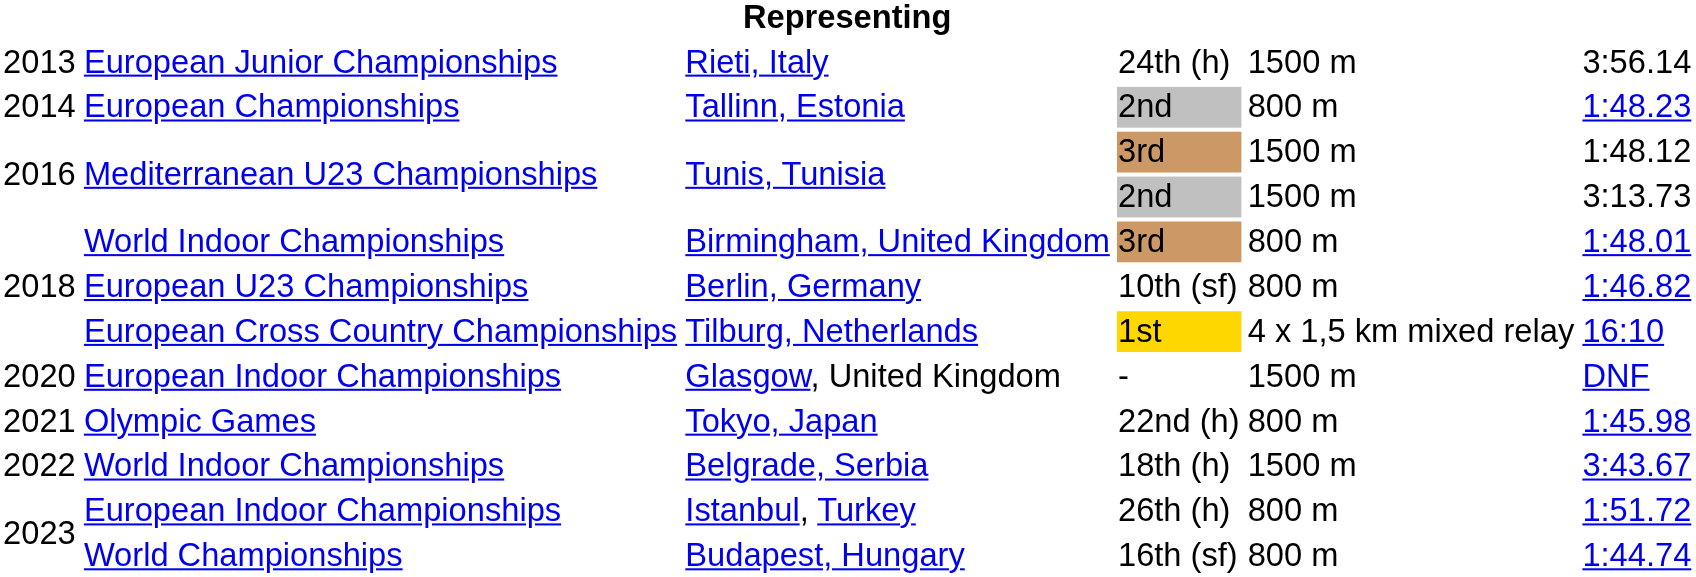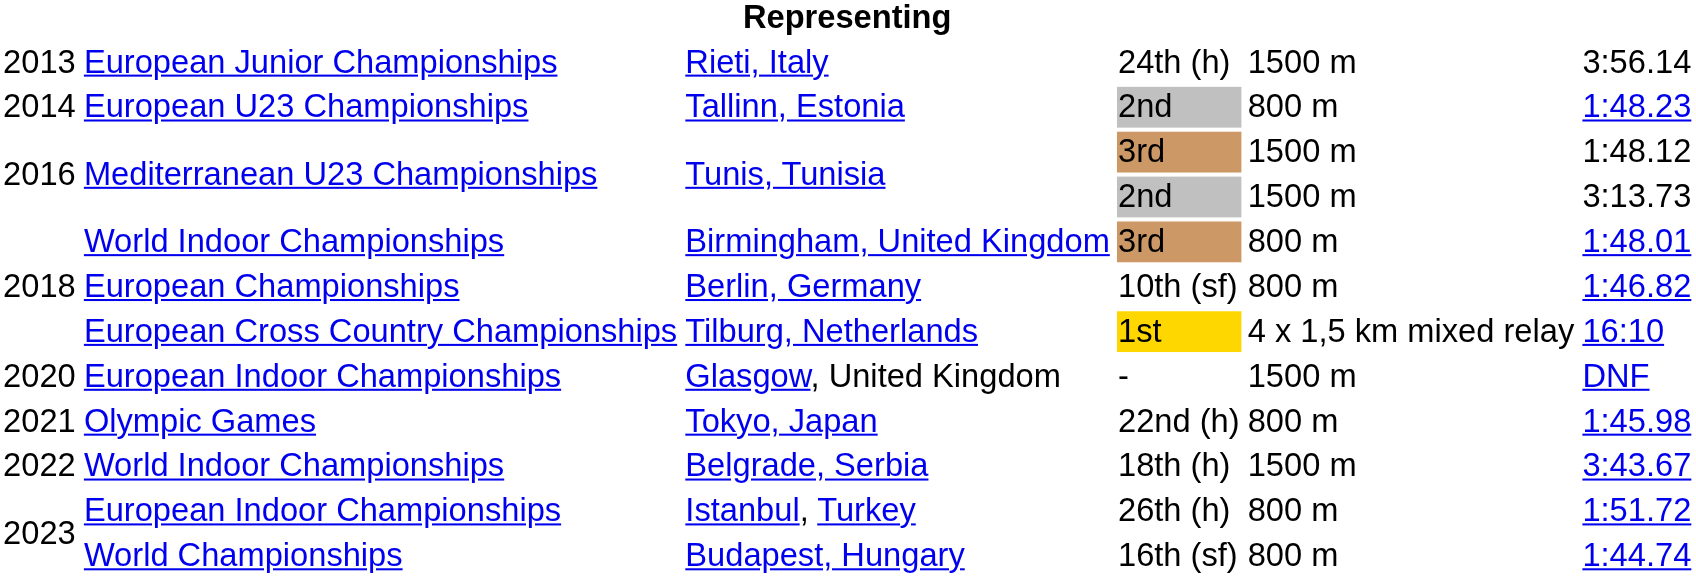 <table>
 <tr>
 <th colspan="6">Representing </th>
 </tr>
 <tr>
 <td>2013</td>
 <td><a href='#'>European Junior Championships</a></td>
 <td><a href='#'>Rieti, Italy</a></td>
 <td>24th (h)</td>
 <td>1500 m</td>
 <td>3:56.14</td>
 </tr>
 <tr>
 <td>2014</td>
-<td><a href='#'>European Championships</a></td>
+<td><a href='#'>European U23 Championships</a></td>
 <td><a href='#'>Tallinn, Estonia</a></td>
 <td bgcolor=silver>2nd</td>
 <td>800 m</td>
 <td><a href='#'>1:48.23</a></td>
 </tr>
 <tr>
 <td rowspan=2>2016</td>
 <td rowspan=2><a href='#'>Mediterranean U23 Championships</a></td>
 <td rowspan=2><a href='#'>Tunis, Tunisia</a></td>
 <td bgcolor=cc9966>3rd</td>
 <td>1500 m</td>
 <td>1:48.12</td>
 </tr>
 <tr>
 <td bgcolor=silver>2nd</td>
 <td>1500 m</td>
 <td>3:13.73</td>
 </tr>
 <tr>
 <td rowspan=3>2018</td>
 <td><a href='#'>World Indoor Championships</a></td>
 <td><a href='#'>Birmingham, United Kingdom</a></td>
 <td bgcolor=cc9966>3rd</td>
 <td>800 m</td>
 <td><a href='#'>1:48.01</a></td>
 </tr>
 <tr>
-<td><a href='#'>European U23 Championships</a></td>
+<td><a href='#'>European Championships</a></td>
 <td><a href='#'>Berlin, Germany</a></td>
 <td>10th (sf)</td>
 <td>800 m</td>
 <td><a href='#'>1:46.82</a></td>
 </tr>
 <tr>
 <td><a href='#'>European Cross Country Championships</a></td>
 <td><a href='#'>Tilburg, Netherlands</a></td>
 <td bgcolor=gold>1st</td>
 <td>4 x 1,5 km mixed relay</td>
 <td><a href='#'>16:10</a></td>
 </tr>
 <tr>
 <td>2020</td>
 <td><a href='#'>European Indoor Championships</a></td>
 <td><a href='#'>Glasgow</a>, United Kingdom</td>
 <td>-</td>
 <td>1500 m</td>
 <td><a href='#'>DNF</a></td>
 </tr>
 <tr>
 <td>2021</td>
 <td><a href='#'>Olympic Games</a></td>
 <td><a href='#'>Tokyo, Japan</a></td>
 <td>22nd (h)</td>
 <td>800 m</td>
 <td><a href='#'>1:45.98</a></td>
 </tr>
 <tr>
 <td>2022</td>
 <td><a href='#'>World Indoor Championships</a></td>
 <td><a href='#'>Belgrade, Serbia</a></td>
 <td>18th (h)</td>
 <td>1500 m</td>
 <td><a href='#'>3:43.67</a></td>
 </tr>
 <tr>
 <td rowspan=2>2023</td>
 <td><a href='#'>European Indoor Championships</a></td>
 <td><a href='#'>Istanbul</a>, <a href='#'>Turkey</a></td>
 <td>26th (h)</td>
 <td>800 m</td>
 <td><a href='#'>1:51.72</a></td>
 </tr>
 <tr>
 <td><a href='#'>World Championships</a></td>
 <td><a href='#'>Budapest, Hungary</a></td>
 <td>16th (sf)</td>
 <td>800 m</td>
 <td><a href='#'>1:44.74</a></td>
 </tr>
 </table>
